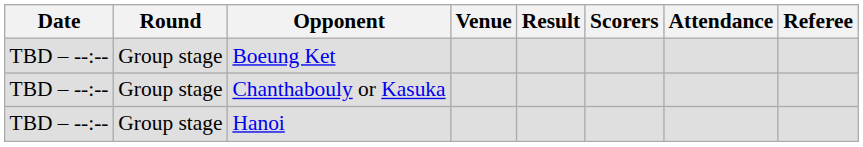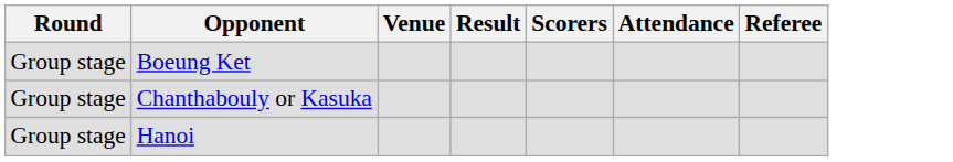 <table class="wikitable">
 <tr>
-<th>Date</th>
 <th>Round</th>
 <th>Opponent</th>
 <th>Venue</th>
 <th>Result</th>
 <th>Scorers</th>
 <th>Attendance</th>
 <th>Referee</th>
 </tr>
 <tr bgcolor = "#DFDFDF">
-<td>TBD – --:--</td>
 <td align="center">Group stage</td>
 <td> <a href='#'>Boeung Ket</a></td>
 <td></td>
 <td></td>
 <td></td>
 <td align="center"></td>
 <td></td>
 </tr>
 <tr bgcolor = "#DFDFDF">
-<td>TBD – --:--</td>
 <td align="center">Group stage</td>
 <td> <a href='#'>Chanthabouly</a> or  <a href='#'>Kasuka</a></td>
 <td></td>
 <td></td>
 <td></td>
 <td align="center"></td>
 <td></td>
 </tr>
 <tr bgcolor = "#DFDFDF">
-<td>TBD – --:--</td>
 <td align="center">Group stage</td>
 <td> <a href='#'>Hanoi</a></td>
 <td></td>
 <td></td>
 <td></td>
 <td align="center"></td>
 <td></td>
 </tr>
 </table>
